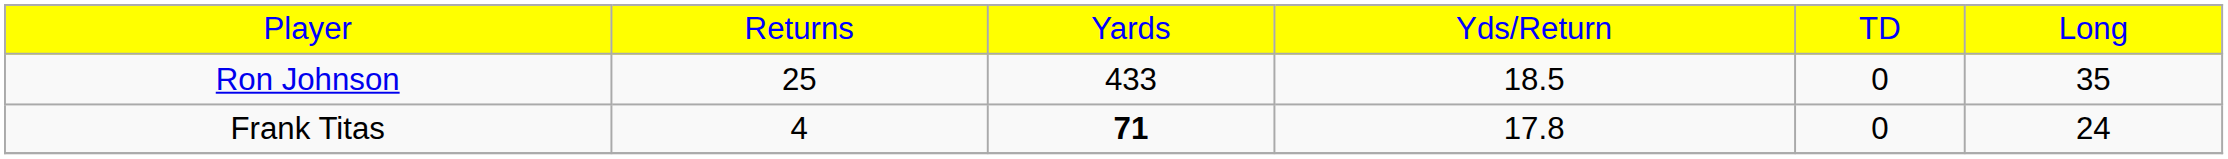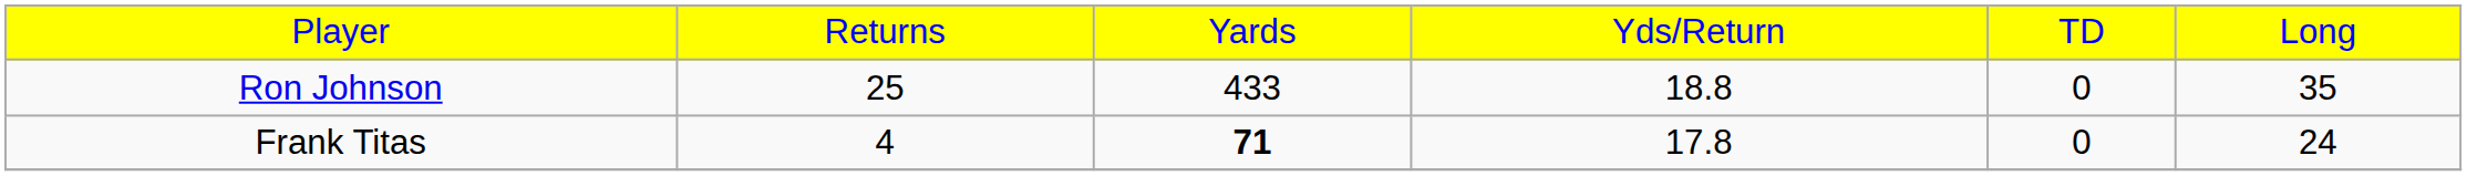 <table class="wikitable" width="90%">
 <tr align="center"  style="background:yellow;color:blue;">
 <td>Player</td>
 <td>Returns</td>
 <td>Yards</td>
 <td>Yds/Return</td>
 <td>TD</td>
 <td>Long</td>
 </tr>
 <tr align="center" bgcolor="">
 <td><a href='#'>Ron Johnson</a></td>
 <td>25</td>
 <td>433</td>
-<td>18.5</td>
+<td>18.8</td>
 <td>0</td>
 <td>35</td>
 </tr>
 <tr align="center" bgcolor="">
 <td>Frank Titas</td>
 <td>4</td>
 <td><strong>71</strong></td>
 <td>17.8</td>
 <td>0</td>
 <td>24</td>
 </tr>
 <tr>
 </tr>
 </table>
